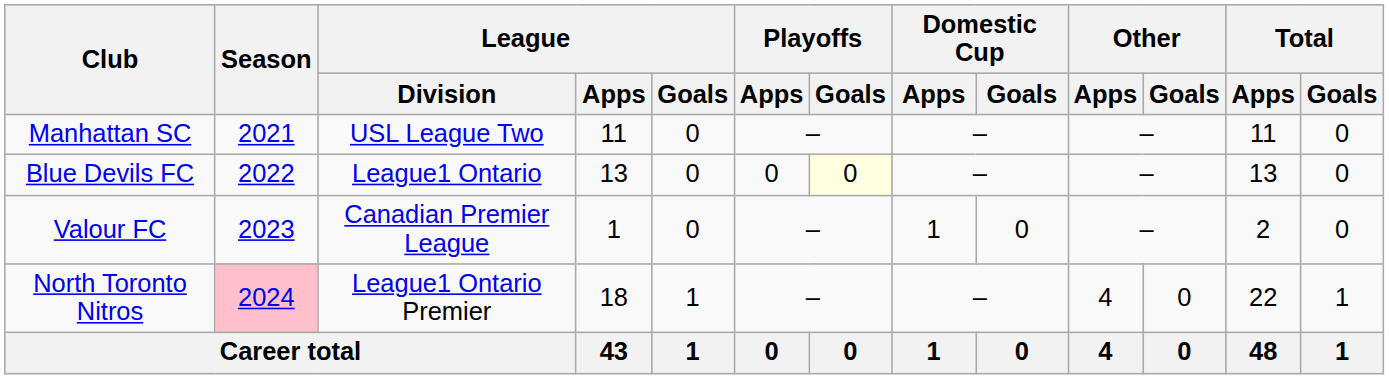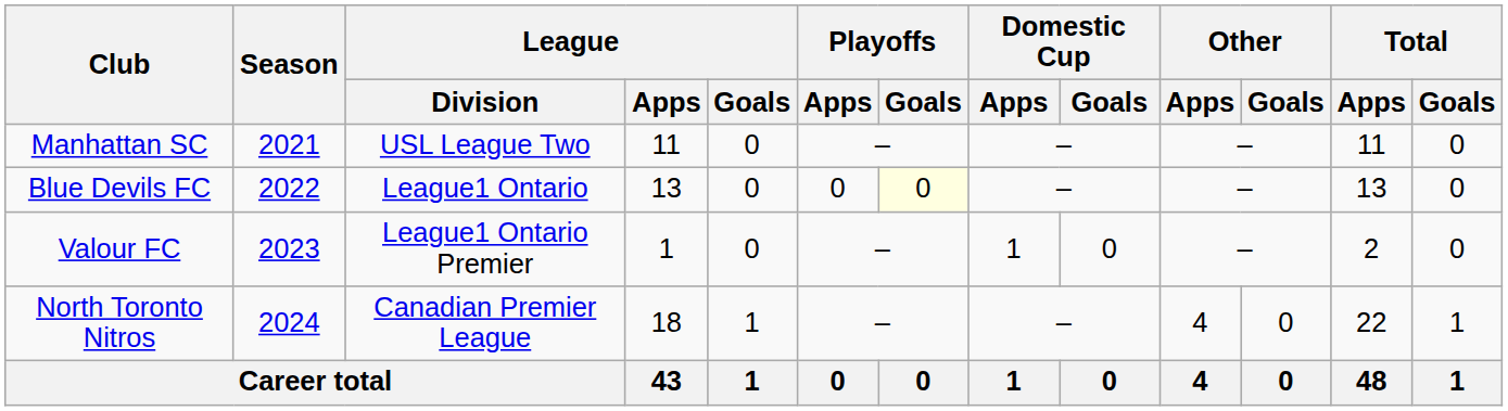 <table class="wikitable" style="text-align: center">
 <tr>
 <th rowspan="2">Club</th>
 <th rowspan="2">Season</th>
 <th colspan="3">League</th>
 <th colspan="2">Playoffs</th>
 <th colspan="2">Domestic Cup</th>
 <th colspan="2">Other</th>
 <th colspan="2">Total</th>
 </tr>
 <tr>
 <th>Division</th>
 <th>Apps</th>
 <th>Goals</th>
 <th>Apps</th>
 <th>Goals</th>
 <th>Apps</th>
 <th>Goals</th>
 <th>Apps</th>
 <th>Goals</th>
 <th>Apps</th>
 <th>Goals</th>
 </tr>
 <tr>
 <td><a href='#'>Manhattan SC</a></td>
 <td><a href='#'>2021</a></td>
 <td><a href='#'>USL League Two</a></td>
 <td>11</td>
 <td>0</td>
 <td colspan="2">–</td>
 <td colspan="2">–</td>
 <td colspan="2">–</td>
 <td>11</td>
 <td>0</td>
 </tr>
 <tr>
 <td><a href='#'>Blue Devils FC</a></td>
 <td><a href='#'>2022</a></td>
 <td><a href='#'>League1 Ontario</a></td>
 <td>13</td>
 <td>0</td>
 <td>0</td>
 <td style="background: lightyellow;">0</td>
 <td colspan="2">–</td>
 <td colspan="2">–</td>
 <td>13</td>
 <td>0</td>
 </tr>
 <tr>
 <td><a href='#'>Valour FC</a></td>
 <td><a href='#'>2023</a></td>
-<td><a href='#'>Canadian Premier League</a></td>
+<td><a href='#'>League1 Ontario</a> Premier</td>
 <td>1</td>
 <td>0</td>
 <td colspan="2">–</td>
 <td>1</td>
 <td>0</td>
 <td colspan="2">–</td>
 <td>2</td>
 <td>0</td>
 </tr>
 <tr>
 <td><a href='#'>North Toronto Nitros</a></td>
-<td style="background: pink;"><a href='#'>2024</a></td>
-<td><a href='#'>League1 Ontario</a> Premier</td>
+<td><a href='#'>2024</a></td>
+<td><a href='#'>Canadian Premier League</a></td>
 <td>18</td>
 <td>1</td>
 <td colspan="2">–</td>
 <td colspan="2">–</td>
 <td>4</td>
 <td>0</td>
 <td>22</td>
 <td>1</td>
 </tr>
 <tr>
 <th colspan="3"><strong>Career total</strong></th>
 <th>43</th>
 <th>1</th>
 <th>0</th>
 <th>0</th>
 <th>1</th>
 <th>0</th>
 <th>4</th>
 <th>0</th>
 <th>48</th>
 <th>1</th>
 </tr>
 </table>
